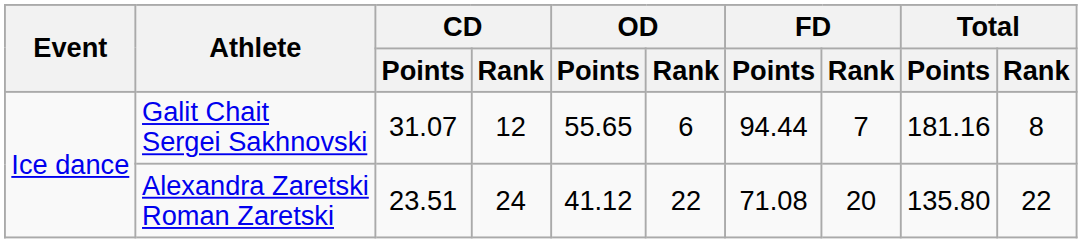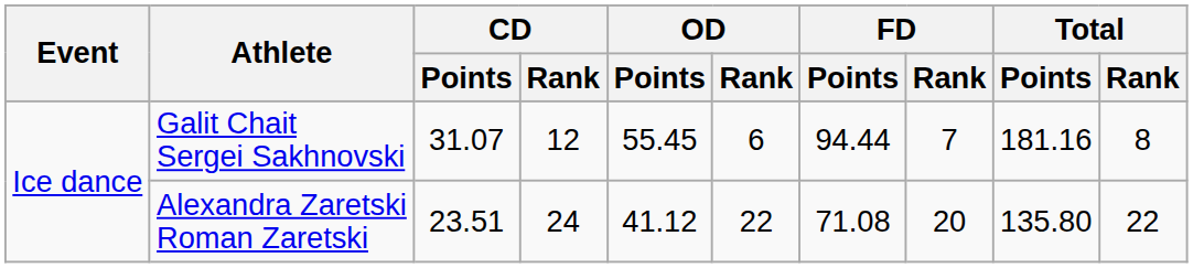 <table class="wikitable" style="font-size:90%">
 <tr>
 <th rowspan="2">Event</th>
 <th rowspan="2">Athlete</th>
 <th colspan="2">CD</th>
 <th colspan="2">OD</th>
 <th colspan="2">FD</th>
 <th colspan="2">Total</th>
 </tr>
 <tr>
 <th>Points</th>
 <th>Rank</th>
 <th>Points</th>
 <th>Rank</th>
 <th>Points</th>
 <th>Rank</th>
 <th>Points</th>
 <th>Rank</th>
 </tr>
 <tr>
 <td rowspan=2><a href='#'>Ice dance</a></td>
 <td><a href='#'>Galit Chait</a> <br> <a href='#'>Sergei Sakhnovski</a></td>
 <td align="center">31.07</td>
 <td align="center">12</td>
-<td align="center">55.65</td>
+<td align="center">55.45</td>
 <td align="center">6</td>
 <td align="center">94.44</td>
 <td align="center">7</td>
 <td align="center">181.16</td>
 <td align="center">8</td>
 </tr>
 <tr>
 <td><a href='#'>Alexandra Zaretski</a> <br> <a href='#'>Roman Zaretski</a></td>
 <td align="center">23.51</td>
 <td align="center">24</td>
 <td align="center">41.12</td>
 <td align="center">22</td>
 <td align="center">71.08</td>
 <td align="center">20</td>
 <td align="center">135.80</td>
 <td align="center">22</td>
 </tr>
 </table>
